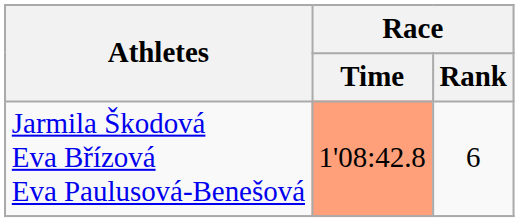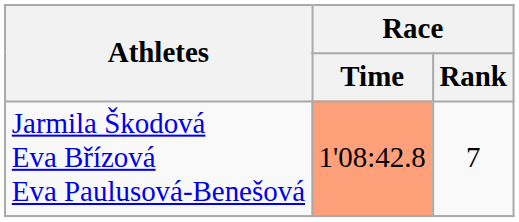 <table class="wikitable" border="1" style="font-size:90%">
 <tr>
 <th rowspan=2>Athletes</th>
 <th colspan=2>Race</th>
 </tr>
 <tr>
 <th>Time</th>
 <th>Rank</th>
 </tr>
 <tr>
 <td><a href='#'>Jarmila Škodová</a><br><a href='#'>Eva Břízová</a><br><a href='#'>Eva Paulusová-Benešová</a></td>
 <td align=center style="background: lightsalmon;">1'08:42.8</td>
-<td align=center>6</td>
+<td align=center>7</td>
 </tr>
 </table>
